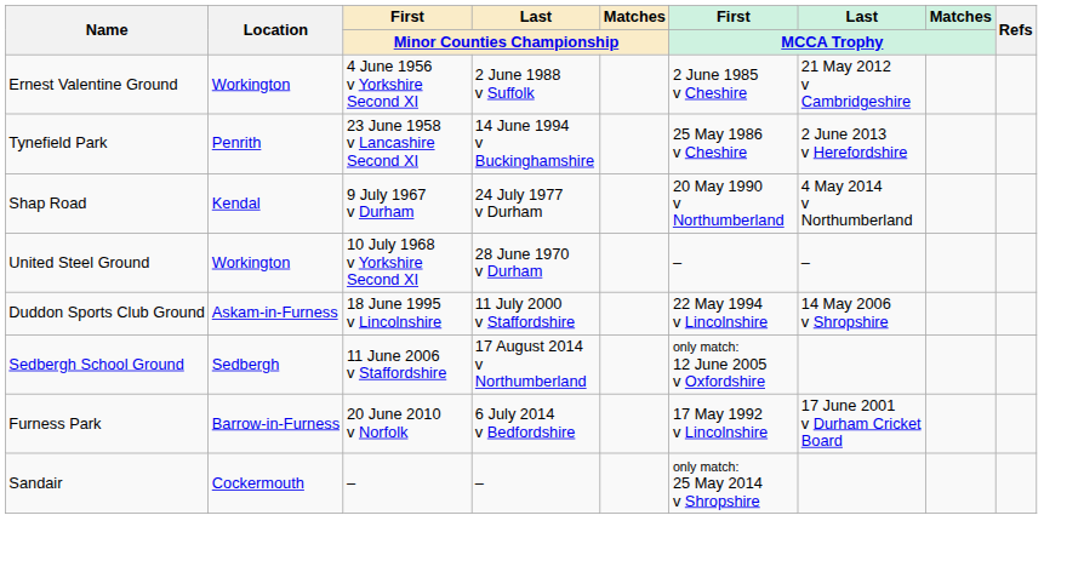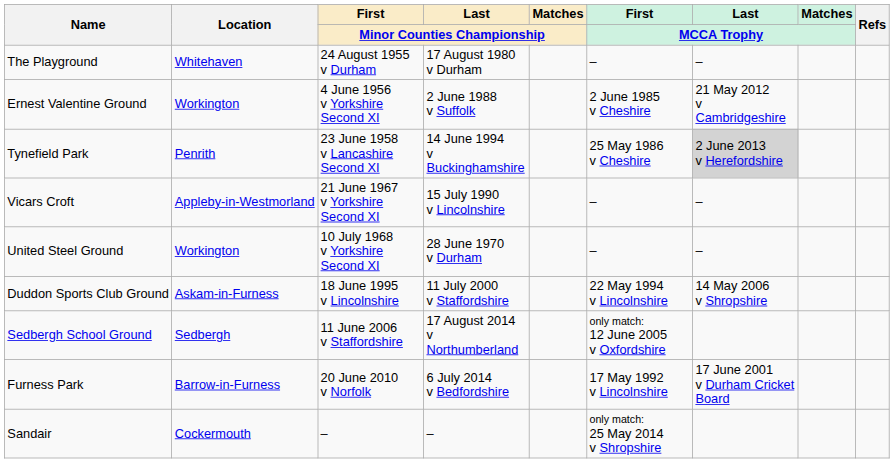 <table class="wikitable sortable">
 <tr>
 <th rowspan="2">Name</th>
 <th rowspan="2">Location</th>
 <th width="125" class="unsortable" style="background:#faecc8">First</th>
 <th width="125" class="unsortable" style="background:#faecc8">Last</th>
 <th style="background:#faecc8">Matches</th>
 <th width="125" class="unsortable" style="background:#cef2e0">First</th>
 <th width="125" class="unsortable" style="background:#cef2e0">Last</th>
 <th style="background:#cef2e0">Matches</th>
 <th rowspan="2" class="unsortable">Refs</th>
 </tr>
 <tr class="unsortable">
 <th colspan="3" style="background:#faecc8"><a href='#'>Minor Counties Championship</a></th>
 <th colspan="3" style="background:#cef2e0"><a href='#'>MCCA Trophy</a></th>
+</tr>
+<tr>
+<td>The Playground<br></td>
+<td><a href='#'>Whitehaven</a></td>
+<td>24 August 1955<br>v <a href='#'>Durham</a></td>
+<td>17 August 1980<br>v Durham</td>
+<td></td>
+<td>–</td>
+<td>–</td>
+<td></td>
+<td></td>
 </tr>
 <tr>
 <td>Ernest Valentine Ground<br></td>
 <td><a href='#'>Workington</a></td>
 <td>4 June 1956<br>v <a href='#'>Yorkshire Second XI</a></td>
 <td>2 June 1988<br>v <a href='#'>Suffolk</a></td>
 <td></td>
 <td>2 June 1985<br>v <a href='#'>Cheshire</a></td>
 <td>21 May 2012<br>v <a href='#'>Cambridgeshire</a></td>
 <td></td>
 <td></td>
 </tr>
 <tr>
 <td>Tynefield Park</td>
 <td><a href='#'>Penrith</a></td>
 <td>23 June 1958<br>v <a href='#'>Lancashire Second XI</a></td>
 <td>14 June 1994<br>v <a href='#'>Buckinghamshire</a></td>
 <td></td>
 <td>25 May 1986<br>v <a href='#'>Cheshire</a></td>
-<td>2 June 2013<br>v <a href='#'>Herefordshire</a></td>
+<td style="background: lightgrey;">2 June 2013<br>v <a href='#'>Herefordshire</a></td>
 <td></td>
 <td></td>
 </tr>
 <tr>
-<td>Shap Road<br></td>
-<td><a href='#'>Kendal</a></td>
-<td>9 July 1967<br>v <a href='#'>Durham</a></td>
-<td>24 July 1977<br>v Durham</td>
+<td>Vicars Croft<br></td>
+<td><a href='#'>Appleby-in-Westmorland</a></td>
+<td>21 June 1967<br>v <a href='#'>Yorkshire Second XI</a></td>
+<td>15 July 1990<br>v <a href='#'>Lincolnshire</a></td>
 <td></td>
-<td>20 May 1990<br>v <a href='#'>Northumberland</a></td>
-<td>4 May 2014<br>v Northumberland</td>
+<td>–</td>
+<td>–</td>
 <td></td>
 <td></td>
 </tr>
 <tr>
 <td>United Steel Ground</td>
 <td><a href='#'>Workington</a></td>
 <td>10 July 1968<br>v <a href='#'>Yorkshire Second XI</a></td>
 <td>28 June 1970<br>v <a href='#'>Durham</a></td>
 <td></td>
 <td>–</td>
 <td>–</td>
 <td></td>
 <td></td>
 </tr>
 <tr>
 <td>Duddon Sports Club Ground</td>
 <td><a href='#'>Askam-in-Furness</a></td>
 <td>18 June 1995<br>v <a href='#'>Lincolnshire</a></td>
 <td>11 July 2000<br>v <a href='#'>Staffordshire</a></td>
 <td></td>
 <td>22 May 1994<br>v <a href='#'>Lincolnshire</a></td>
 <td>14 May 2006<br>v <a href='#'>Shropshire</a></td>
 <td></td>
 <td></td>
 </tr>
 <tr>
 <td><a href='#'>Sedbergh School Ground</a><br></td>
 <td><a href='#'>Sedbergh</a></td>
 <td>11 June 2006<br>v <a href='#'>Staffordshire</a></td>
 <td>17 August 2014<br>v <a href='#'>Northumberland</a></td>
 <td></td>
 <td><small>only match:</small><br>12 June 2005<br>v <a href='#'>Oxfordshire</a></td>
 <td> </td>
 <td></td>
 <td></td>
 </tr>
 <tr>
 <td>Furness Park</td>
 <td><a href='#'>Barrow-in-Furness</a></td>
 <td>20 June 2010<br>v <a href='#'>Norfolk</a></td>
 <td>6 July 2014<br>v <a href='#'>Bedfordshire</a></td>
 <td></td>
 <td>17 May 1992<br>v <a href='#'>Lincolnshire</a></td>
 <td>17 June 2001<br>v <a href='#'>Durham Cricket Board</a></td>
 <td></td>
 <td></td>
 </tr>
 <tr>
 <td>Sandair</td>
 <td><a href='#'>Cockermouth</a></td>
 <td>–</td>
 <td>–</td>
 <td></td>
 <td><small>only match:</small><br>25 May 2014<br>v <a href='#'>Shropshire</a></td>
 <td> </td>
 <td></td>
 <td></td>
 </tr>
 </table>
